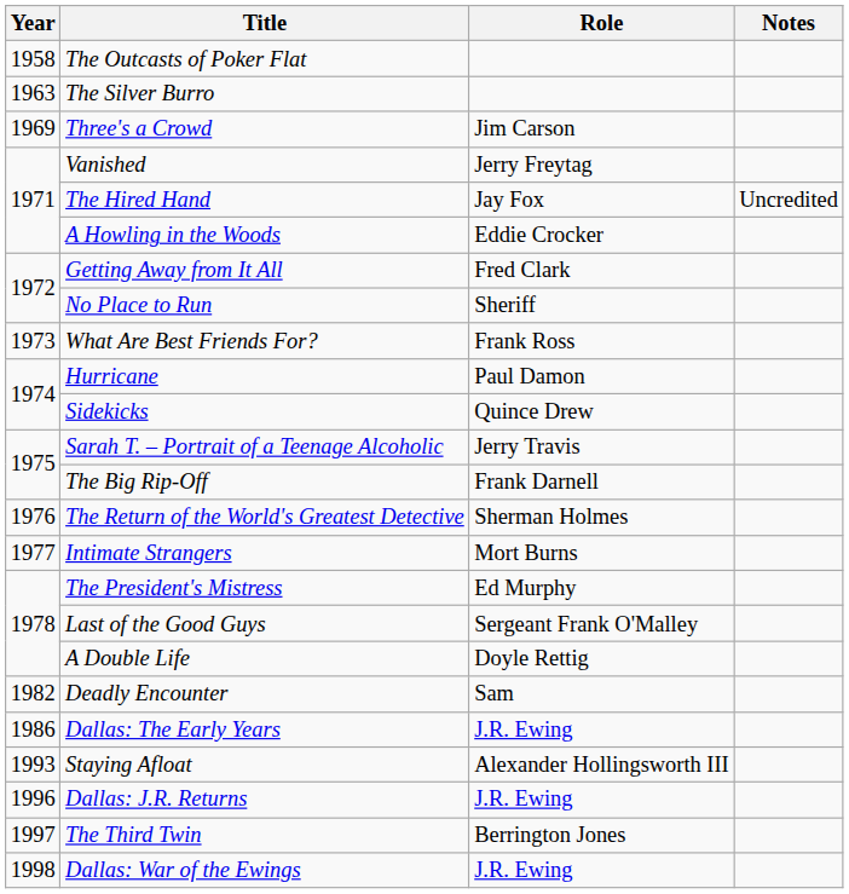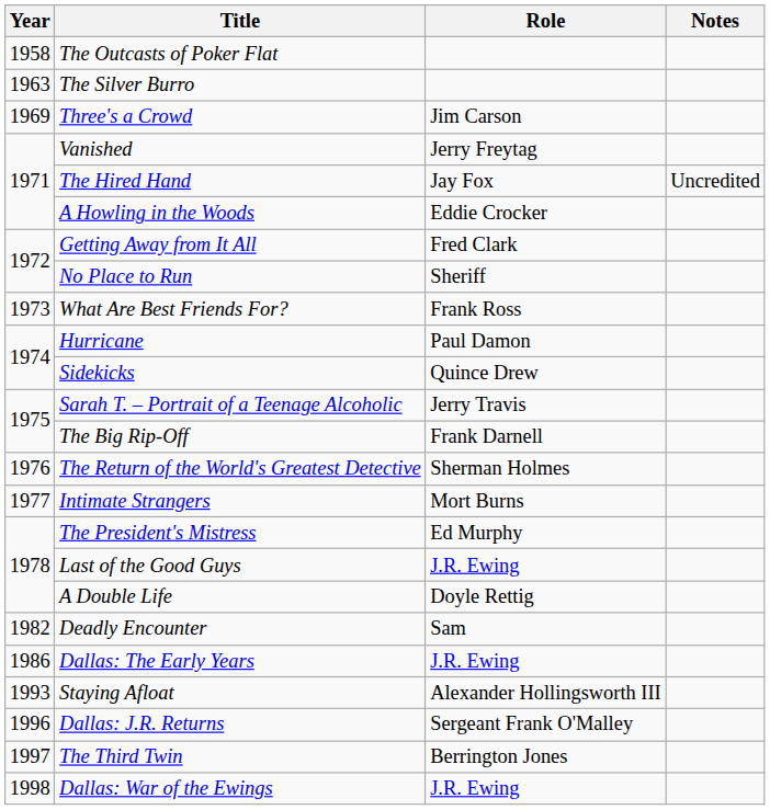 <table class="wikitable sortable">
 <tr>
 <th>Year</th>
 <th>Title</th>
 <th>Role</th>
 <th class="unsortable">Notes</th>
 </tr>
 <tr>
 <td>1958</td>
 <td><em>The Outcasts of Poker Flat</em></td>
 <td></td>
 <td></td>
 </tr>
 <tr>
 <td>1963</td>
 <td><em>The Silver Burro</em></td>
 <td></td>
 <td></td>
 </tr>
 <tr>
 <td>1969</td>
 <td><em><a href='#'>Three's a Crowd</a></em></td>
 <td>Jim Carson</td>
 <td></td>
 </tr>
 <tr>
 <td rowspan=3>1971</td>
 <td><em>Vanished</em></td>
 <td>Jerry Freytag</td>
 <td></td>
 </tr>
 <tr>
 <td><em><a href='#'>The Hired Hand</a></em></td>
 <td>Jay Fox</td>
 <td>Uncredited</td>
 </tr>
 <tr>
 <td><em><a href='#'>A Howling in the Woods</a></em></td>
 <td>Eddie Crocker</td>
 <td></td>
 </tr>
 <tr>
 <td rowspan=2>1972</td>
 <td><em><a href='#'>Getting Away from It All</a></em></td>
 <td>Fred Clark</td>
 <td></td>
 </tr>
 <tr>
 <td><em><a href='#'>No Place to Run</a></em></td>
 <td>Sheriff</td>
 <td></td>
 </tr>
 <tr>
 <td>1973</td>
 <td><em>What Are Best Friends For?</em></td>
 <td>Frank Ross</td>
 <td></td>
 </tr>
 <tr>
 <td rowspan=2>1974</td>
 <td><em><a href='#'>Hurricane</a></em></td>
 <td>Paul Damon</td>
 <td></td>
 </tr>
 <tr>
 <td><em><a href='#'>Sidekicks</a></em></td>
 <td>Quince Drew</td>
 <td></td>
 </tr>
 <tr>
 <td rowspan=2>1975</td>
 <td><em><a href='#'>Sarah T. – Portrait of a Teenage Alcoholic</a></em></td>
 <td>Jerry Travis</td>
 <td></td>
 </tr>
 <tr>
 <td><em>The Big Rip-Off</em></td>
 <td>Frank Darnell</td>
 <td></td>
 </tr>
 <tr>
 <td>1976</td>
 <td><em><a href='#'>The Return of the World's Greatest Detective</a></em></td>
 <td>Sherman Holmes</td>
 <td></td>
 </tr>
 <tr>
 <td>1977</td>
 <td><em><a href='#'>Intimate Strangers</a></em></td>
 <td>Mort Burns</td>
 <td></td>
 </tr>
 <tr>
 <td rowspan=3>1978</td>
 <td><em><a href='#'>The President's Mistress</a></em></td>
 <td>Ed Murphy</td>
 <td></td>
 </tr>
 <tr>
 <td><em>Last of the Good Guys</em></td>
-<td>Sergeant Frank O'Malley</td>
+<td><a href='#'>J.R. Ewing</a></td>
 <td></td>
 </tr>
 <tr>
 <td><em>A Double Life</em></td>
 <td>Doyle Rettig</td>
 <td></td>
 </tr>
 <tr>
 <td>1982</td>
 <td><em>Deadly Encounter</em></td>
 <td>Sam</td>
 <td></td>
 </tr>
 <tr>
 <td>1986</td>
 <td><em><a href='#'>Dallas: The Early Years</a></em></td>
 <td><a href='#'>J.R. Ewing</a></td>
 <td></td>
 </tr>
 <tr>
 <td>1993</td>
 <td><em>Staying Afloat</em></td>
 <td>Alexander Hollingsworth III</td>
 <td></td>
 </tr>
 <tr>
 <td>1996</td>
 <td><em><a href='#'>Dallas: J.R. Returns</a></em></td>
-<td><a href='#'>J.R. Ewing</a></td>
+<td>Sergeant Frank O'Malley</td>
 <td></td>
 </tr>
 <tr>
 <td>1997</td>
 <td><em><a href='#'>The Third Twin</a></em></td>
 <td>Berrington Jones</td>
 <td></td>
 </tr>
 <tr>
 <td>1998</td>
 <td><em><a href='#'>Dallas: War of the Ewings</a></em></td>
 <td><a href='#'>J.R. Ewing</a></td>
 <td></td>
 </tr>
 </table>
